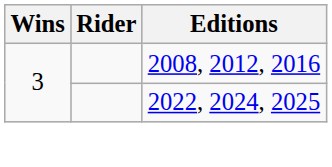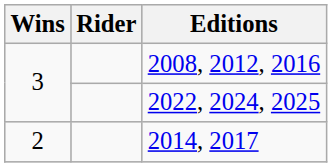 <table class="wikitable">
 <tr>
 <th>Wins</th>
 <th>Rider</th>
 <th>Editions</th>
 </tr>
 <tr>
 <td rowspan="2" align="center">3</td>
 <td></td>
 <td><a href='#'>2008</a>, <a href='#'>2012</a>, <a href='#'>2016</a></td>
 </tr>
 <tr>
 <td></td>
 <td><a href='#'>2022</a>, <a href='#'>2024</a>, <a href='#'>2025</a></td>
 </tr>
+<tr>
+<td align=center>2</td>
+<td></td>
+<td><a href='#'>2014</a>, <a href='#'>2017</a></td>
+</tr>
 </table>
